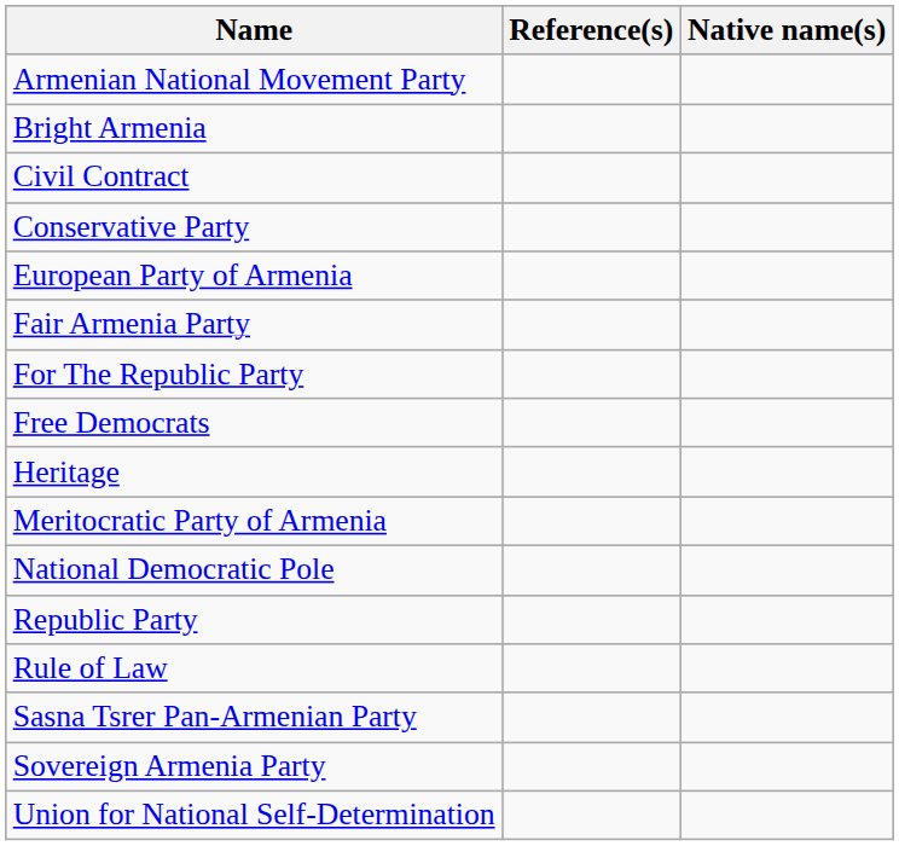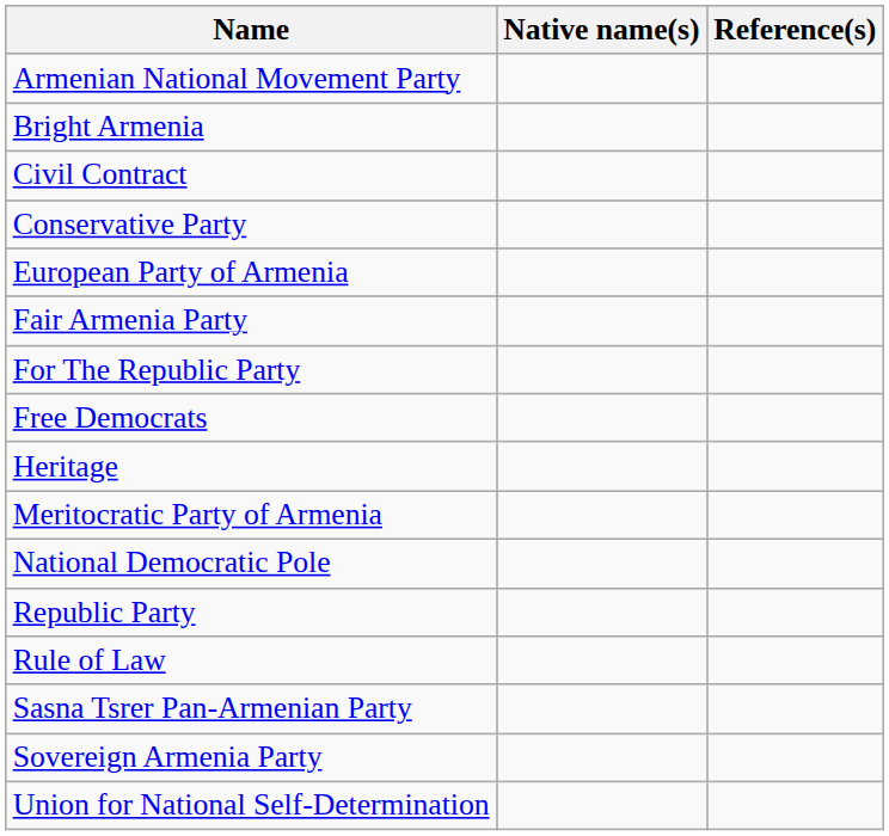 <table class="wikitable">
 <tr>
 <th>Name</th>
+<th>Native name(s)</th>
 <th>Reference(s)</th>
-<th>Native name(s)</th>
 </tr>
 <tr>
 <td><a href='#'>Armenian National Movement Party</a></td>
 <td></td>
 <td></td>
 </tr>
 <tr>
 <td><a href='#'>Bright Armenia</a></td>
 <td></td>
 <td></td>
 </tr>
 <tr>
 <td><a href='#'>Civil Contract</a></td>
 <td></td>
 <td></td>
 </tr>
 <tr>
 <td><a href='#'>Conservative Party</a></td>
 <td></td>
 <td></td>
 </tr>
 <tr>
 <td><a href='#'>European Party of Armenia</a></td>
 <td></td>
 <td></td>
 </tr>
 <tr>
 <td><a href='#'>Fair Armenia Party</a></td>
 <td></td>
 <td></td>
 </tr>
 <tr>
 <td><a href='#'>For The Republic Party</a></td>
 <td></td>
 <td></td>
 </tr>
 <tr>
 <td><a href='#'>Free Democrats</a></td>
 <td></td>
 <td></td>
 </tr>
 <tr>
 <td><a href='#'>Heritage</a></td>
 <td></td>
 <td></td>
 </tr>
 <tr>
 <td><a href='#'>Meritocratic Party of Armenia</a></td>
 <td></td>
 <td></td>
 </tr>
 <tr>
 <td><a href='#'>National Democratic Pole</a></td>
 <td></td>
 <td></td>
 </tr>
 <tr>
 <td><a href='#'>Republic Party</a></td>
 <td></td>
 <td></td>
 </tr>
 <tr>
 <td><a href='#'>Rule of Law</a></td>
 <td></td>
 <td></td>
 </tr>
 <tr>
 <td><a href='#'>Sasna Tsrer Pan-Armenian Party</a></td>
 <td></td>
 <td></td>
 </tr>
 <tr>
 <td><a href='#'>Sovereign Armenia Party</a></td>
 <td></td>
 <td></td>
 </tr>
 <tr>
 <td><a href='#'>Union for National Self-Determination</a></td>
 <td></td>
 <td></td>
 </tr>
 </table>
